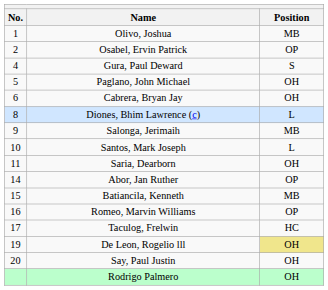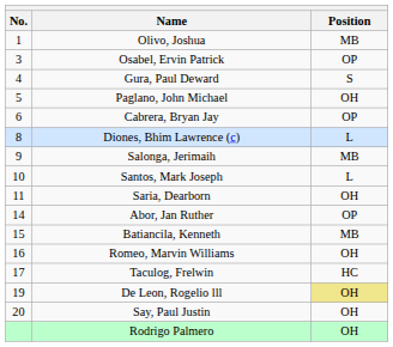 <table class="wikitable mw-collapsible mw-collapsed" style="text-align:center; width:500px; border:none">
 <tr>
 <th style="text-align:left" colspan="3"></th>
 </tr>
 <tr>
 <th style="width:7%">No.</th>
 <th>Name</th>
 <th style="width:20%">Position</th>
 </tr>
 <tr>
 <td>1</td>
 <td>Olivo, Joshua</td>
 <td>MB</td>
 </tr>
 <tr>
-<td>2</td>
+<td>3</td>
 <td>Osabel, Ervin Patrick</td>
 <td>OP</td>
 </tr>
 <tr>
 <td>4</td>
 <td>Gura, Paul Deward</td>
 <td>S</td>
 </tr>
 <tr>
 <td>5</td>
 <td>Paglano, John Michael</td>
 <td>OH</td>
 </tr>
 <tr>
 <td>6</td>
 <td>Cabrera, Bryan Jay</td>
-<td>OH</td>
+<td>OP</td>
 </tr>
 <tr bgcolor=#DOE6FF>
 <td>8</td>
 <td>Diones, Bhim Lawrence (<a href='#'>c</a>)</td>
 <td>L</td>
 </tr>
 <tr>
 <td>9</td>
 <td>Salonga, Jerimaih</td>
 <td>MB</td>
 </tr>
 <tr>
 <td>10</td>
 <td>Santos, Mark  Joseph</td>
 <td>L</td>
 </tr>
 <tr>
 <td>11</td>
 <td>Saria, Dearborn</td>
 <td>OH</td>
 </tr>
 <tr>
 <td>14</td>
 <td>Abor, Jan Ruther</td>
 <td>OP</td>
 </tr>
 <tr>
 <td>15</td>
 <td>Batiancila, Kenneth</td>
 <td>MB</td>
 </tr>
 <tr>
 <td>16</td>
 <td>Romeo, Marvin Williams</td>
-<td>OP</td>
+<td>OH</td>
 </tr>
 <tr>
 <td>17</td>
 <td>Taculog, Frelwin</td>
 <td>HC</td>
 </tr>
 <tr>
 <td>19</td>
 <td>De Leon, Rogelio lll</td>
 <td style="background: khaki;">OH</td>
 </tr>
 <tr>
 <td>20</td>
 <td>Say, Paul Justin</td>
 <td>OH</td>
 </tr>
 <tr bgcolor=#BBFFCC>
 <td></td>
 <td>Rodrigo Palmero</td>
 <td>OH</td>
 </tr>
 </table>
